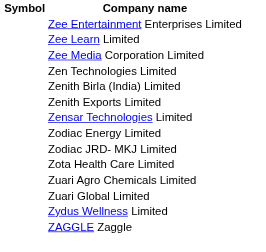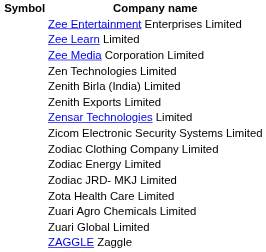 <table style="background:transparent;">
 <tr>
 <th>Symbol</th>
 <th>Company name</th>
 </tr>
 <tr>
 <td></td>
 <td><a href='#'>Zee Entertainment</a> Enterprises Limited</td>
 </tr>
 <tr>
 <td></td>
 <td><a href='#'>Zee Learn</a> Limited</td>
 </tr>
 <tr>
 <td></td>
 <td><a href='#'>Zee Media</a> Corporation Limited</td>
 </tr>
 <tr>
 <td></td>
 <td>Zen Technologies Limited</td>
 </tr>
 <tr>
 <td></td>
 <td>Zenith Birla (India) Limited</td>
 </tr>
 <tr>
 <td></td>
 <td>Zenith Exports Limited</td>
 </tr>
 <tr>
 <td></td>
 <td><a href='#'>Zensar Technologies</a> Limited</td>
 </tr>
 <tr>
 <td></td>
+<td>Zicom Electronic Security Systems Limited</td>
+</tr>
+<tr>
+<td></td>
+<td>Zodiac Clothing Company Limited</td>
+</tr>
+<tr>
+<td></td>
 <td>Zodiac Energy Limited</td>
 </tr>
 <tr>
 <td></td>
 <td>Zodiac JRD- MKJ Limited</td>
 </tr>
 <tr>
 <td></td>
 <td>Zota Health Care Limited</td>
 </tr>
 <tr>
 <td></td>
 <td>Zuari Agro Chemicals Limited</td>
 </tr>
 <tr>
 <td></td>
 <td>Zuari Global Limited</td>
 </tr>
 <tr>
 <td></td>
-<td><a href='#'>Zydus Wellness</a> Limited</td>
-</tr>
-<tr>
-<td></td>
 <td><a href='#'>ZAGGLE</a> Zaggle</td>
 </tr>
 <tr>
 </tr>
 </table>
